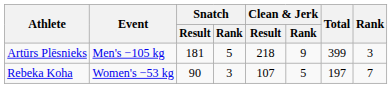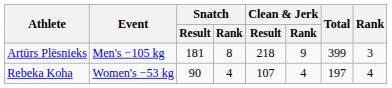 <table class="wikitable" style="font-size:90%">
 <tr>
 <th rowspan="2">Athlete</th>
 <th rowspan="2">Event</th>
 <th colspan="2">Snatch</th>
 <th colspan="2">Clean & Jerk</th>
 <th rowspan="2">Total</th>
 <th rowspan="2">Rank</th>
 </tr>
 <tr style="font-size:95%">
 <th>Result</th>
 <th>Rank</th>
 <th>Result</th>
 <th>Rank</th>
 </tr>
 <tr align=center>
 <td align=left><a href='#'>Artūrs Plēsnieks</a></td>
 <td align=left><a href='#'>Men's −105 kg</a></td>
 <td>181</td>
-<td>5</td>
+<td>8</td>
 <td>218</td>
 <td>9</td>
 <td>399</td>
 <td>3</td>
 </tr>
 <tr align=center>
 <td align=left><a href='#'>Rebeka Koha</a></td>
 <td align=left><a href='#'>Women's −53 kg</a></td>
 <td>90</td>
-<td>3</td>
+<td>4</td>
 <td>107</td>
-<td>5</td>
+<td>4</td>
 <td>197</td>
-<td>7</td>
+<td>4</td>
 </tr>
 </table>
